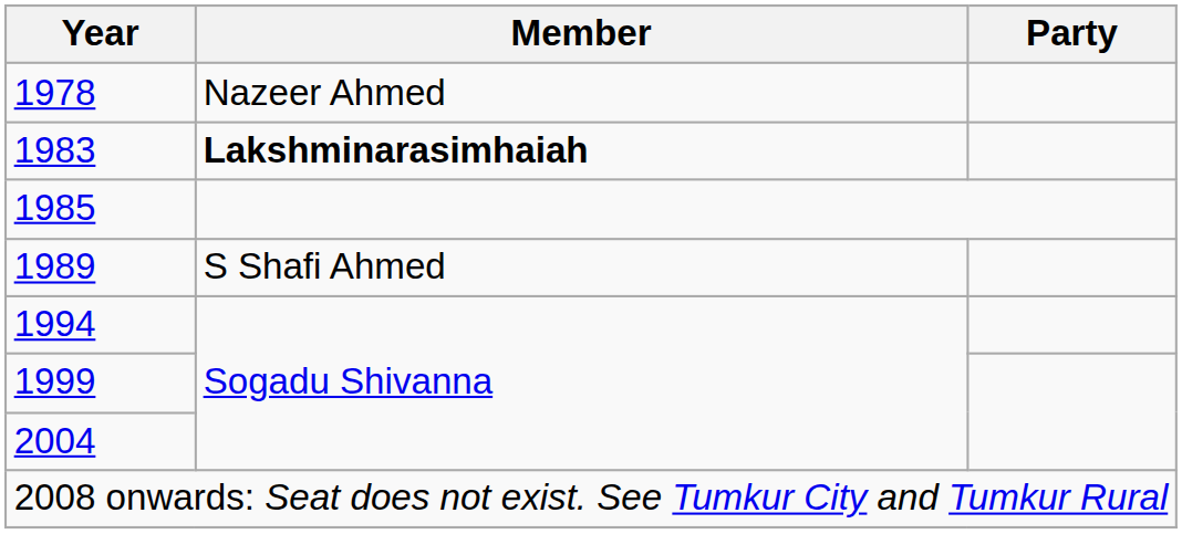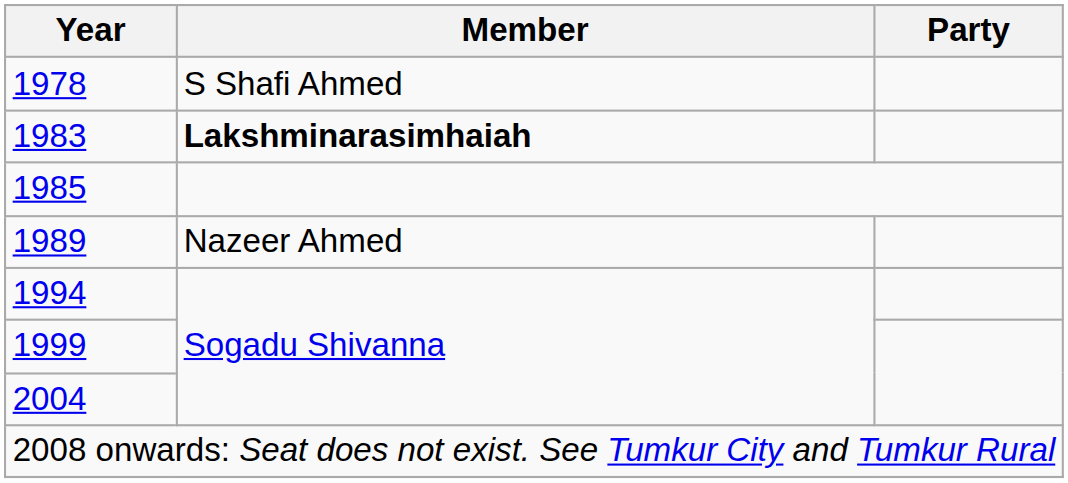 <table class="wikitable sortable">
 <tr>
 <th>Year</th>
 <th>Member</th>
 <th colspan="2">Party</th>
 </tr>
 <tr>
 <td><a href='#'>1978</a></td>
-<td>Nazeer Ahmed</td>
+<td>S Shafi Ahmed</td>
 <td></td>
 </tr>
 <tr>
 <td><a href='#'>1983</a></td>
 <td><strong>Lakshminarasimhaiah</strong></td>
 <td></td>
 </tr>
 <tr>
 <td><a href='#'>1985</a></td>
 </tr>
 <tr>
 <td><a href='#'>1989</a></td>
-<td>S Shafi Ahmed</td>
+<td>Nazeer Ahmed</td>
 <td></td>
 </tr>
 <tr>
 <td><a href='#'>1994</a></td>
 <td rowspan=3><a href='#'>Sogadu Shivanna</a></td>
 <td></td>
 </tr>
 <tr>
 <td><a href='#'>1999</a></td>
 </tr>
 <tr>
 <td><a href='#'>2004</a></td>
 </tr>
 <tr>
 <td colspan=4 align=center>2008 onwards: <em>Seat does not exist. See <a href='#'>Tumkur City</a> and <a href='#'>Tumkur Rural</a></em></td>
 </tr>
 <tr>
 </tr>
 </table>
